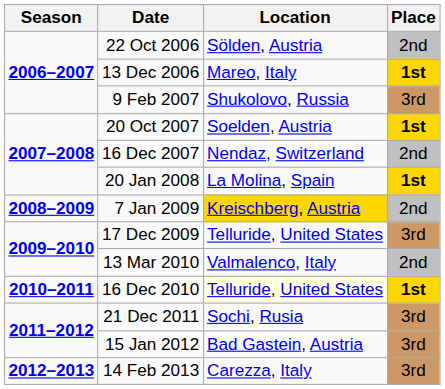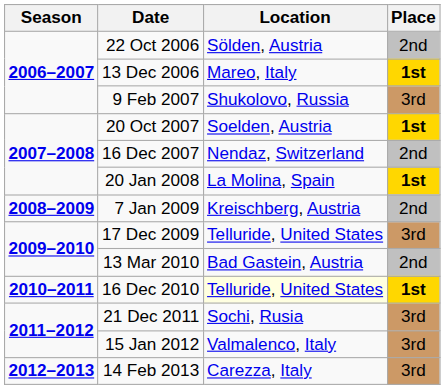 <table class="wikitable">
 <tr>
 <th>Season</th>
 <th>Date</th>
 <th>Location</th>
 <th>Place</th>
 </tr>
 <tr>
 <td align=center rowspan=3><strong><a href='#'>2006–2007</a></strong></td>
 <td align=right>22 Oct 2006</td>
 <td> <a href='#'>Sölden</a>, <a href='#'>Austria</a></td>
 <td bgcolor="silver" align=center>2nd</td>
 </tr>
 <tr>
 <td align=right>13 Dec 2006</td>
 <td> <a href='#'>Mareo</a>, <a href='#'>Italy</a></td>
 <td bgcolor="gold" align=center><strong>1st</strong></td>
 </tr>
 <tr>
 <td align=right>9 Feb 2007</td>
 <td> <a href='#'>Shukolovo</a>, <a href='#'>Russia</a></td>
 <td bgcolor="#cc9966" align=center>3rd</td>
 </tr>
 <tr>
 <td align=center rowspan=3><strong><a href='#'>2007–2008</a></strong></td>
 <td align=right>20 Oct 2007</td>
 <td> <a href='#'>Soelden</a>, <a href='#'>Austria</a></td>
 <td bgcolor="gold" align=center><strong>1st</strong></td>
 </tr>
 <tr>
 <td align=right>16 Dec 2007</td>
 <td> <a href='#'>Nendaz</a>, <a href='#'>Switzerland</a></td>
 <td bgcolor="silver" align=center>2nd</td>
 </tr>
 <tr>
 <td align=right>20 Jan 2008</td>
 <td> <a href='#'>La Molina</a>, <a href='#'>Spain</a></td>
 <td bgcolor="gold" align=center><strong>1st</strong></td>
 </tr>
 <tr>
 <td align=center><strong><a href='#'>2008–2009</a></strong></td>
 <td align=right>7 Jan 2009</td>
-<td style="background: gold;"> <a href='#'>Kreischberg</a>, <a href='#'>Austria</a></td>
+<td> <a href='#'>Kreischberg</a>, <a href='#'>Austria</a></td>
 <td bgcolor="silver" align=center>2nd</td>
 </tr>
 <tr>
 <td align=center rowspan=2><strong><a href='#'>2009–2010</a></strong></td>
 <td align=right>17 Dec 2009</td>
 <td> <a href='#'>Telluride</a>, <a href='#'>United States</a></td>
 <td bgcolor="#cc9966" align=center>3rd</td>
 </tr>
 <tr>
 <td align=right>13 Mar 2010</td>
-<td> <a href='#'>Valmalenco</a>, <a href='#'>Italy</a></td>
+<td> <a href='#'>Bad Gastein</a>, <a href='#'>Austria</a></td>
 <td bgcolor="silver" align=center>2nd</td>
 </tr>
 <tr>
 <td align=center><strong><a href='#'>2010–2011</a></strong></td>
 <td align=right>16 Dec 2010</td>
 <td style="background: lightyellow;"> <a href='#'>Telluride</a>, <a href='#'>United States</a></td>
 <td bgcolor="gold" align=center><strong>1st</strong></td>
 </tr>
 <tr>
 <td align=center rowspan=2><strong><a href='#'>2011–2012</a></strong></td>
 <td align=right>21 Dec 2011</td>
 <td> <a href='#'>Sochi</a>, <a href='#'>Rusia</a></td>
 <td bgcolor="#cc9966" align=center>3rd</td>
 </tr>
 <tr>
 <td align=right>15 Jan 2012</td>
-<td> <a href='#'>Bad Gastein</a>, <a href='#'>Austria</a></td>
+<td> <a href='#'>Valmalenco</a>, <a href='#'>Italy</a></td>
 <td bgcolor="#cc9966" align=center>3rd</td>
 </tr>
 <tr>
 <td align=center><strong><a href='#'>2012–2013</a></strong></td>
 <td align=right>14 Feb 2013</td>
 <td> <a href='#'>Carezza</a>, <a href='#'>Italy</a></td>
 <td bgcolor="#cc9966" align=center>3rd</td>
 </tr>
 </table>
